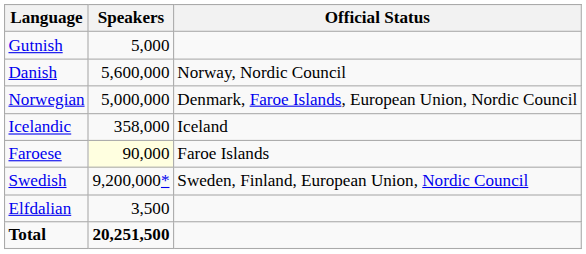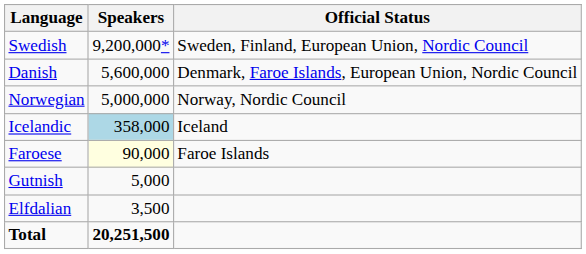 <table class="wikitable">
 <tr>
 <th>Language</th>
 <th>Speakers</th>
 <th>Official Status</th>
 </tr>
 <tr>
-<td><a href='#'>Gutnish</a></td>
-<td style="text-align:right;">5,000</td>
-<td></td>
+<td><a href='#'>Swedish</a></td>
+<td style="text-align:right;">9,200,000<a href='#'>*</a></td>
+<td>Sweden, Finland, European Union, <a href='#'>Nordic Council</a></td>
 </tr>
 <tr>
 <td><a href='#'>Danish</a></td>
 <td style="text-align:right;">5,600,000</td>
-<td>Norway, Nordic Council</td>
+<td>Denmark, <a href='#'>Faroe Islands</a>, European Union, Nordic Council</td>
 </tr>
 <tr>
 <td><a href='#'>Norwegian</a></td>
 <td style="text-align:right;">5,000,000</td>
-<td>Denmark, <a href='#'>Faroe Islands</a>, European Union, Nordic Council</td>
+<td>Norway, Nordic Council</td>
 </tr>
 <tr>
 <td><a href='#'>Icelandic</a></td>
-<td style="text-align:right;">358,000</td>
+<td style="background: lightblue; text-align:right;">358,000</td>
 <td>Iceland</td>
 </tr>
 <tr>
 <td><a href='#'>Faroese</a></td>
 <td style="background: lightyellow; text-align:right;">90,000</td>
 <td>Faroe Islands</td>
 </tr>
 <tr>
-<td><a href='#'>Swedish</a></td>
-<td style="text-align:right;">9,200,000<a href='#'>*</a></td>
-<td>Sweden, Finland, European Union, <a href='#'>Nordic Council</a></td>
+<td><a href='#'>Gutnish</a></td>
+<td style="text-align:right;">5,000</td>
+<td></td>
 </tr>
 <tr>
 <td><a href='#'>Elfdalian</a></td>
 <td style="text-align:right;">3,500</td>
 <td></td>
 </tr>
 <tr>
 <td><strong>Total</strong></td>
 <td><strong>20,251,500</strong></td>
 <td></td>
 </tr>
 </table>
